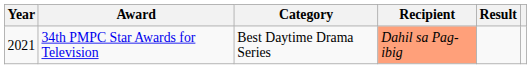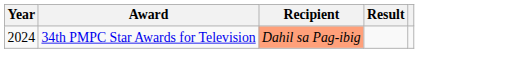 <table class="wikitable">
 <tr>
 <th>Year</th>
 <th>Award</th>
-<th>Category</th>
 <th>Recipient</th>
 <th>Result</th>
 <th></th>
 </tr>
 <tr>
-<td>2021</td>
+<td>2024</td>
 <td><a href='#'>34th PMPC Star Awards for Television</a></td>
-<td>Best Daytime Drama Series</td>
 <td style="background: lightsalmon;"><em>Dahil sa Pag-ibig</em></td>
 <td></td>
 <td></td>
 </tr>
 </table>
